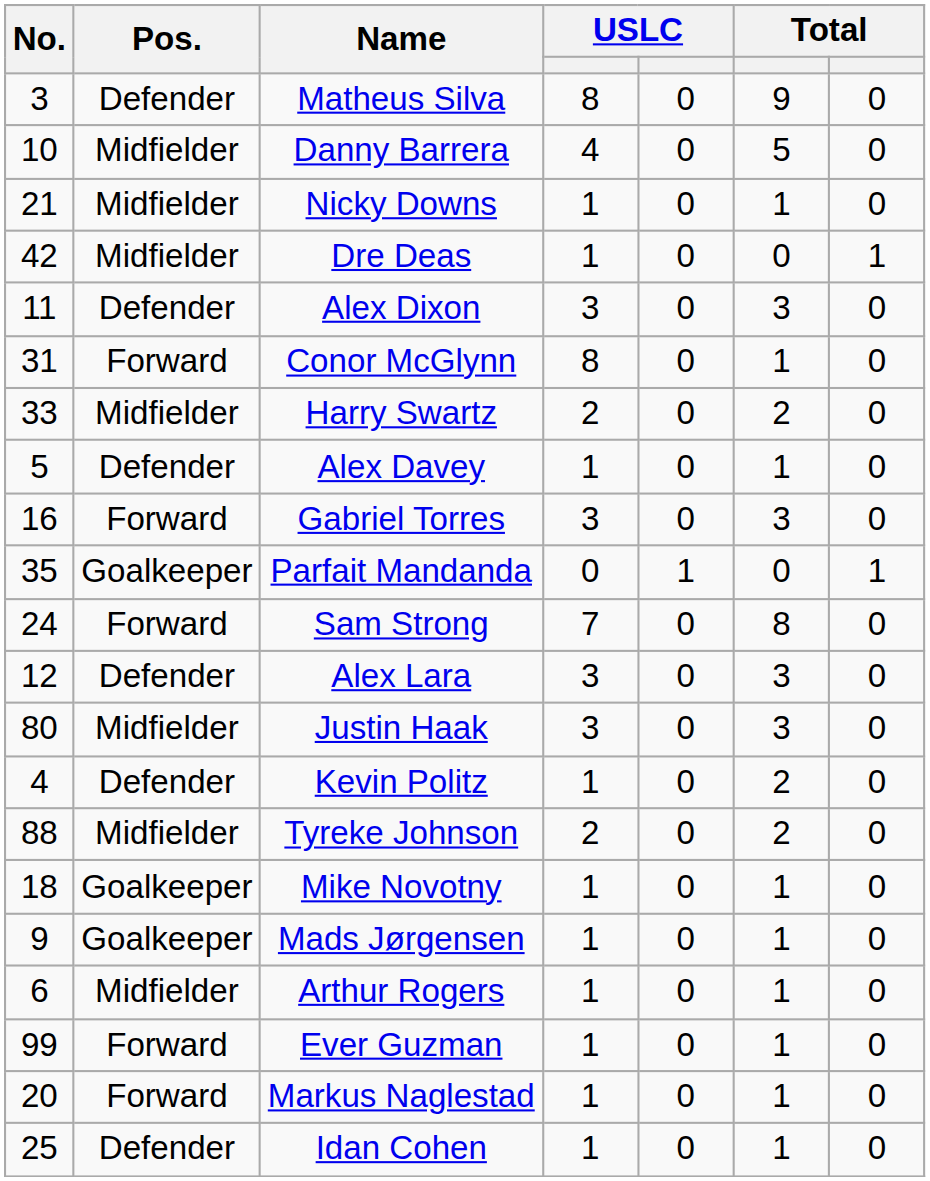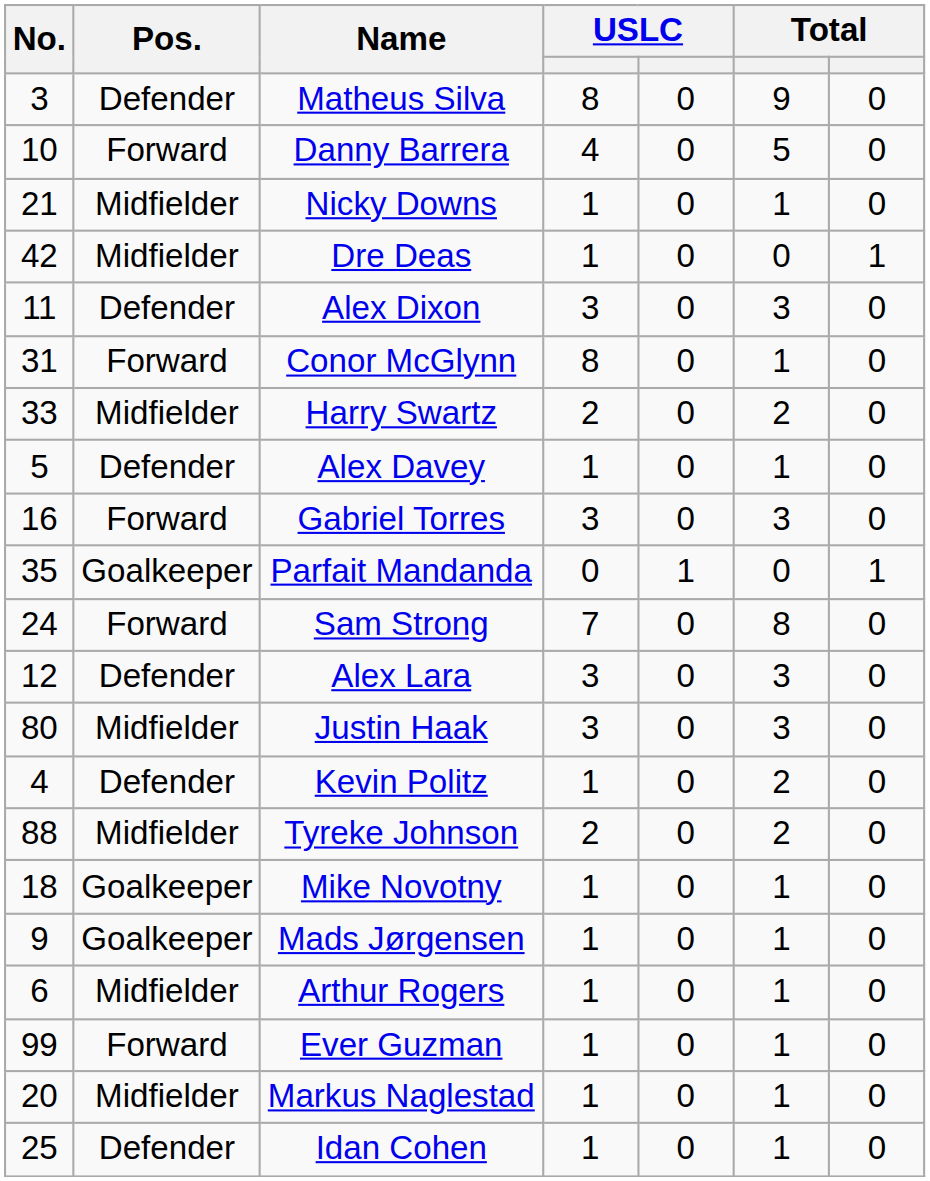 <table class="wikitable sortable" style="text-align: center;">
 <tr>
 <th rowspan=2>No.</th>
 <th rowspan=2>Pos.</th>
 <th rowspan=2>Name</th>
 <th colspan=2 style="width:85px;"><a href='#'>USLC</a></th>
 <th colspan=2 style="width:85px;"><strong>Total</strong></th>
 </tr>
 <tr>
 <th></th>
 <th></th>
 <th></th>
 <th></th>
 </tr>
 <tr>
 <td>3</td>
 <td>Defender</td>
 <td><a href='#'>Matheus Silva</a></td>
 <td>8</td>
 <td>0</td>
 <td>9</td>
 <td>0</td>
 </tr>
 <tr>
 <td>10</td>
-<td>Midfielder</td>
+<td>Forward</td>
 <td><a href='#'>Danny Barrera</a></td>
 <td>4</td>
 <td>0</td>
 <td>5</td>
 <td>0</td>
 </tr>
 <tr>
 <td>21</td>
 <td>Midfielder</td>
 <td><a href='#'>Nicky Downs</a></td>
 <td>1</td>
 <td>0</td>
 <td>1</td>
 <td>0</td>
 </tr>
 <tr>
 <td>42</td>
 <td>Midfielder</td>
 <td><a href='#'>Dre Deas</a></td>
 <td>1</td>
 <td>0</td>
 <td>0</td>
 <td>1</td>
 </tr>
 <tr>
 <td>11</td>
 <td>Defender</td>
 <td><a href='#'>Alex Dixon</a></td>
 <td>3</td>
 <td>0</td>
 <td>3</td>
 <td>0</td>
 </tr>
 <tr>
 <td>31</td>
 <td>Forward</td>
 <td><a href='#'>Conor McGlynn</a></td>
 <td>8</td>
 <td>0</td>
 <td>1</td>
 <td>0</td>
 </tr>
 <tr>
 <td>33</td>
 <td>Midfielder</td>
 <td><a href='#'>Harry Swartz</a></td>
 <td>2</td>
 <td>0</td>
 <td>2</td>
 <td>0</td>
 </tr>
 <tr>
 <td>5</td>
 <td>Defender</td>
 <td><a href='#'>Alex Davey</a></td>
 <td>1</td>
 <td>0</td>
 <td>1</td>
 <td>0</td>
 </tr>
 <tr>
 <td>16</td>
 <td>Forward</td>
 <td><a href='#'>Gabriel Torres</a></td>
 <td>3</td>
 <td>0</td>
 <td>3</td>
 <td>0</td>
 </tr>
 <tr>
 <td>35</td>
 <td>Goalkeeper</td>
 <td><a href='#'>Parfait Mandanda</a></td>
 <td>0</td>
 <td>1</td>
 <td>0</td>
 <td>1</td>
 </tr>
 <tr>
 <td>24</td>
 <td>Forward</td>
 <td><a href='#'>Sam Strong</a></td>
 <td>7</td>
 <td>0</td>
 <td>8</td>
 <td>0</td>
 </tr>
 <tr>
 <td>12</td>
 <td>Defender</td>
 <td><a href='#'>Alex Lara</a></td>
 <td>3</td>
 <td>0</td>
 <td>3</td>
 <td>0</td>
 </tr>
 <tr>
 <td>80</td>
 <td>Midfielder</td>
 <td><a href='#'>Justin Haak</a></td>
 <td>3</td>
 <td>0</td>
 <td>3</td>
 <td>0</td>
 </tr>
 <tr>
 <td>4</td>
 <td>Defender</td>
 <td><a href='#'>Kevin Politz</a></td>
 <td>1</td>
 <td>0</td>
 <td>2</td>
 <td>0</td>
 </tr>
 <tr>
 <td>88</td>
 <td>Midfielder</td>
 <td><a href='#'>Tyreke Johnson</a></td>
 <td>2</td>
 <td>0</td>
 <td>2</td>
 <td>0</td>
 </tr>
 <tr>
 <td>18</td>
 <td>Goalkeeper</td>
 <td><a href='#'>Mike Novotny</a></td>
 <td>1</td>
 <td>0</td>
 <td>1</td>
 <td>0</td>
 </tr>
 <tr>
 <td>9</td>
 <td>Goalkeeper</td>
 <td><a href='#'>Mads Jørgensen</a></td>
 <td>1</td>
 <td>0</td>
 <td>1</td>
 <td>0</td>
 </tr>
 <tr>
 <td>6</td>
 <td>Midfielder</td>
 <td><a href='#'>Arthur Rogers</a></td>
 <td>1</td>
 <td>0</td>
 <td>1</td>
 <td>0</td>
 </tr>
 <tr>
 <td>99</td>
 <td>Forward</td>
 <td><a href='#'>Ever Guzman</a></td>
 <td>1</td>
 <td>0</td>
 <td>1</td>
 <td>0</td>
 </tr>
 <tr>
 <td>20</td>
-<td>Forward</td>
+<td>Midfielder</td>
 <td><a href='#'>Markus Naglestad</a></td>
 <td>1</td>
 <td>0</td>
 <td>1</td>
 <td>0</td>
 </tr>
 <tr>
 <td>25</td>
 <td>Defender</td>
 <td><a href='#'>Idan Cohen</a></td>
 <td>1</td>
 <td>0</td>
 <td>1</td>
 <td>0</td>
 </tr>
 <tr>
 </tr>
 </table>
